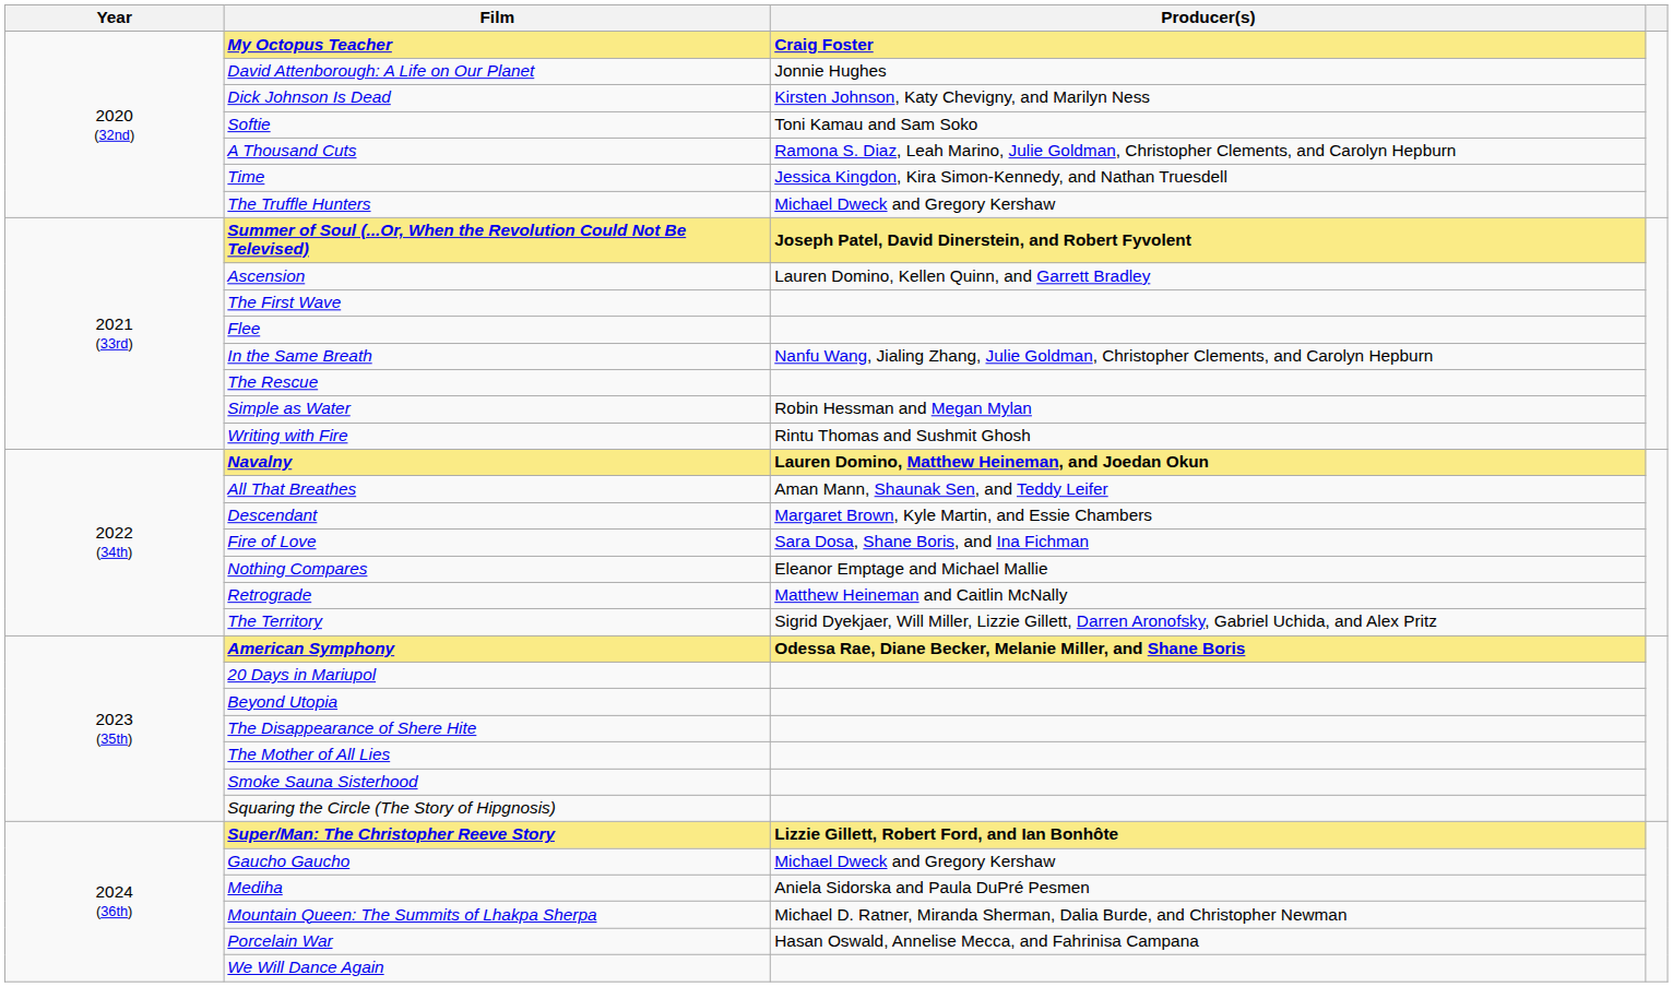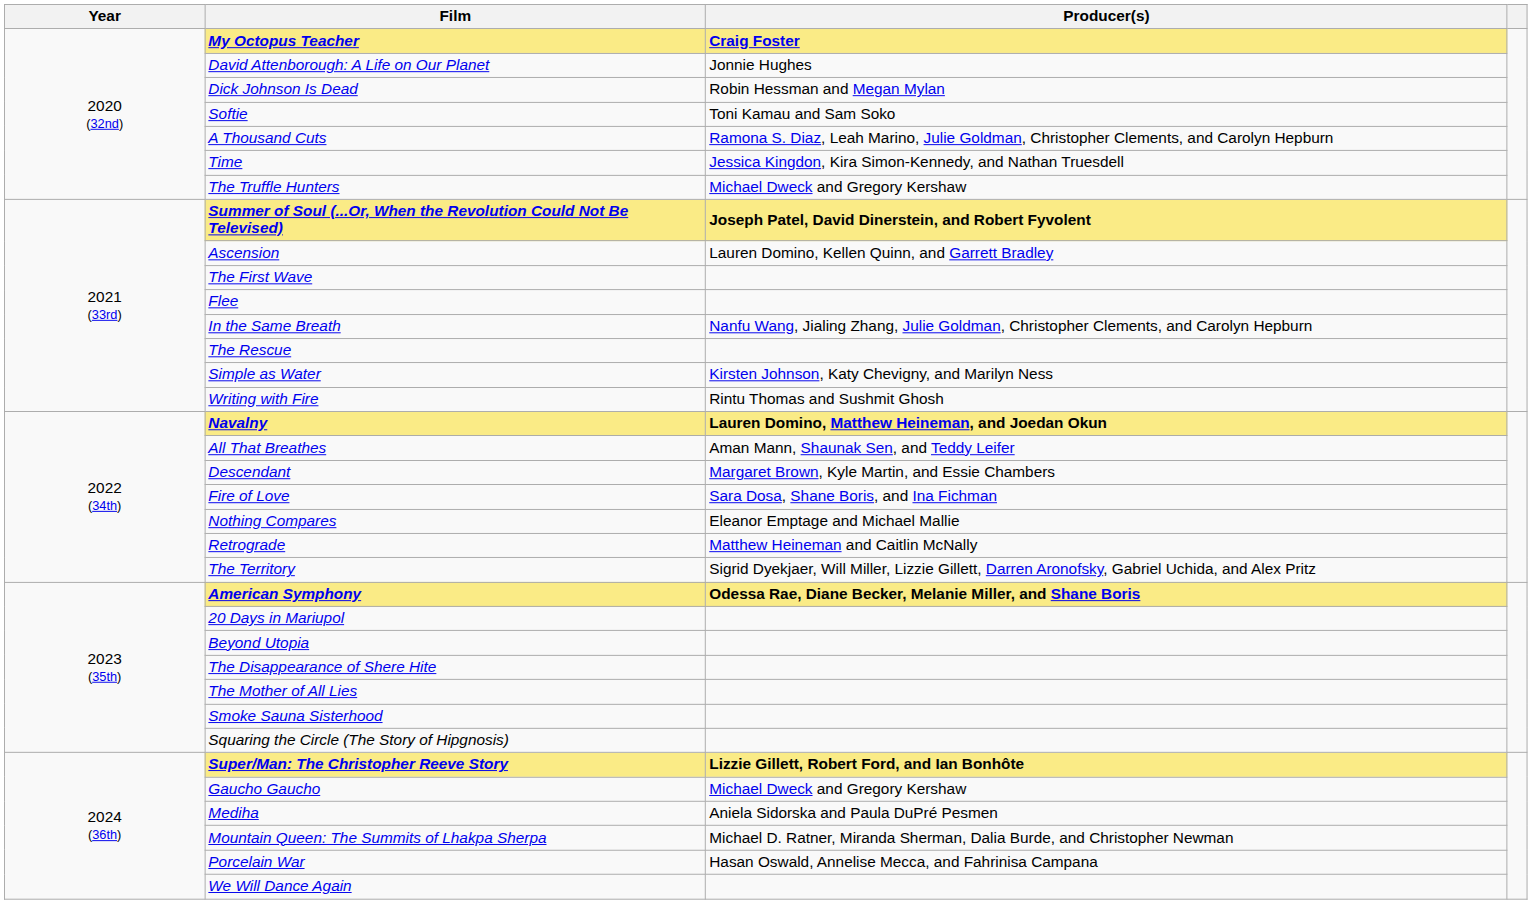 <table class="wikitable" width="80%" cellpadding="5">
 <tr>
 <th width="10%">Year</th>
 <th width="25%">Film</th>
 <th width="40%">Producer(s)</th>
 <th width="1%"><strong></strong></th>
 </tr>
 <tr>
 <td rowspan=7 style="text-align:center;">2020<br><small>(<a href='#'>32nd</a>)</small></td>
 <td style="background:#FAEB86;"><strong><em><a href='#'>My Octopus Teacher</a></em></strong></td>
 <td style="background:#FAEB86;"><strong><a href='#'>Craig Foster</a></strong></td>
 <td rowspan=7 style="text-align:center;"></td>
 </tr>
 <tr>
 <td><em><a href='#'>David Attenborough: A Life on Our Planet</a></em></td>
 <td>Jonnie Hughes</td>
 </tr>
 <tr>
 <td><em><a href='#'>Dick Johnson Is Dead</a></em></td>
-<td><a href='#'>Kirsten Johnson</a>, Katy Chevigny, and Marilyn Ness</td>
+<td>Robin Hessman and <a href='#'>Megan Mylan</a></td>
 </tr>
 <tr>
 <td><em><a href='#'>Softie</a></em></td>
 <td>Toni Kamau and Sam Soko</td>
 </tr>
 <tr>
 <td><em><a href='#'>A Thousand Cuts</a></em></td>
 <td><a href='#'>Ramona S. Diaz</a>, Leah Marino, <a href='#'>Julie Goldman</a>, Christopher Clements, and Carolyn Hepburn</td>
 </tr>
 <tr>
 <td><em><a href='#'>Time</a></em></td>
 <td><a href='#'>Jessica Kingdon</a>, Kira Simon-Kennedy, and Nathan Truesdell</td>
 </tr>
 <tr>
 <td><em><a href='#'>The Truffle Hunters</a></em></td>
 <td><a href='#'>Michael Dweck</a> and Gregory Kershaw</td>
 </tr>
 <tr>
 <td rowspan=8 style="text-align:center;">2021<br><small>(<a href='#'>33rd</a>)</small></td>
 <td style="background:#FAEB86;"><strong><em><a href='#'>Summer of Soul (...Or, When the Revolution Could Not Be Televised)</a></em></strong></td>
 <td style="background:#FAEB86;"><strong>Joseph Patel, David Dinerstein, and Robert Fyvolent</strong></td>
 <td rowspan=8 style="text-align:center;"><br></td>
 </tr>
 <tr>
 <td><em><a href='#'>Ascension</a></em></td>
 <td>Lauren Domino, Kellen Quinn, and <a href='#'>Garrett Bradley</a></td>
 </tr>
 <tr>
 <td><em><a href='#'>The First Wave</a></em></td>
 <td></td>
 </tr>
 <tr>
 <td><em><a href='#'>Flee</a></em></td>
 <td></td>
 </tr>
 <tr>
 <td><em><a href='#'>In the Same Breath</a></em></td>
 <td><a href='#'>Nanfu Wang</a>, Jialing Zhang, <a href='#'>Julie Goldman</a>, Christopher Clements, and Carolyn Hepburn</td>
 </tr>
 <tr>
 <td><em><a href='#'>The Rescue</a></em></td>
 <td></td>
 </tr>
 <tr>
 <td><em><a href='#'>Simple as Water</a></em></td>
-<td>Robin Hessman and <a href='#'>Megan Mylan</a></td>
+<td><a href='#'>Kirsten Johnson</a>, Katy Chevigny, and Marilyn Ness</td>
 </tr>
 <tr>
 <td><em><a href='#'>Writing with Fire</a></em></td>
 <td>Rintu Thomas and Sushmit Ghosh</td>
 </tr>
 <tr>
 <td rowspan=7 style="text-align:center;">2022<br><small>(<a href='#'>34th</a>)</small></td>
 <td style="background:#FAEB86;"><strong><em><a href='#'>Navalny</a></em></strong></td>
 <td style="background:#FAEB86;"><strong>Lauren Domino, <a href='#'>Matthew Heineman</a>, and Joedan Okun</strong></td>
 <td rowspan=7 style="text-align:center;"><br></td>
 </tr>
 <tr>
 <td><em><a href='#'>All That Breathes</a></em></td>
 <td>Aman Mann, <a href='#'>Shaunak Sen</a>, and <a href='#'>Teddy Leifer</a></td>
 </tr>
 <tr>
 <td><em><a href='#'>Descendant</a></em></td>
 <td><a href='#'>Margaret Brown</a>, Kyle Martin, and Essie Chambers</td>
 </tr>
 <tr>
 <td><em><a href='#'>Fire of Love</a></em></td>
 <td><a href='#'>Sara Dosa</a>, <a href='#'>Shane Boris</a>, and <a href='#'>Ina Fichman</a></td>
 </tr>
 <tr>
 <td><em><a href='#'>Nothing Compares</a></em></td>
 <td>Eleanor Emptage and Michael Mallie</td>
 </tr>
 <tr>
 <td><em><a href='#'>Retrograde</a></em></td>
 <td><a href='#'>Matthew Heineman</a> and Caitlin McNally</td>
 </tr>
 <tr>
 <td><em><a href='#'>The Territory</a></em></td>
 <td>Sigrid Dyekjaer, Will Miller, Lizzie Gillett, <a href='#'>Darren Aronofsky</a>, Gabriel Uchida, and Alex Pritz</td>
 </tr>
 <tr>
 <td rowspan=7 style="text-align:center;">2023<br><small>(<a href='#'>35th</a>)</small></td>
 <td style="background:#FAEB86;"><strong><em><a href='#'>American Symphony</a></em></strong></td>
 <td style="background:#FAEB86;"><strong>Odessa Rae, Diane Becker, Melanie Miller, and <a href='#'>Shane Boris</a></strong></td>
 <td rowspan=7 style="text-align:center;"></td>
 </tr>
 <tr>
 <td><em><a href='#'>20 Days in Mariupol</a></em></td>
 <td></td>
 </tr>
 <tr>
 <td><em><a href='#'>Beyond Utopia</a></em></td>
 <td></td>
 </tr>
 <tr>
 <td><em><a href='#'>The Disappearance of Shere Hite</a></em></td>
 <td></td>
 </tr>
 <tr>
 <td><em><a href='#'>The Mother of All Lies</a></em></td>
 <td></td>
 </tr>
 <tr>
 <td><em><a href='#'>Smoke Sauna Sisterhood</a></em></td>
 <td></td>
 </tr>
 <tr>
 <td><em>Squaring the Circle (The Story of Hipgnosis)</em></td>
 <td></td>
 </tr>
 <tr>
 <td rowspan=6 style="text-align:center;">2024<br><small>(<a href='#'>36th</a>)</small></td>
 <td style="background:#FAEB86;"><strong><em><a href='#'>Super/Man: The Christopher Reeve Story</a></em></strong></td>
 <td style="background:#FAEB86;"><strong>Lizzie Gillett, Robert Ford, and Ian Bonhôte</strong></td>
 <td rowspan=6 style="text-align:center;"></td>
 </tr>
 <tr>
 <td><em><a href='#'>Gaucho Gaucho</a></em></td>
 <td><a href='#'>Michael Dweck</a> and Gregory Kershaw</td>
 </tr>
 <tr>
 <td><em><a href='#'>Mediha</a></em></td>
 <td>Aniela Sidorska and Paula DuPré Pesmen</td>
 </tr>
 <tr>
 <td><em><a href='#'>Mountain Queen: The Summits of Lhakpa Sherpa</a></em></td>
 <td>Michael D. Ratner, Miranda Sherman, Dalia Burde, and Christopher Newman</td>
 </tr>
 <tr>
 <td><em><a href='#'>Porcelain War</a></em></td>
 <td>Hasan Oswald, Annelise Mecca, and Fahrinisa Campana</td>
 </tr>
 <tr>
 <td><em><a href='#'>We Will Dance Again</a></em></td>
 <td></td>
 </tr>
 </table>
